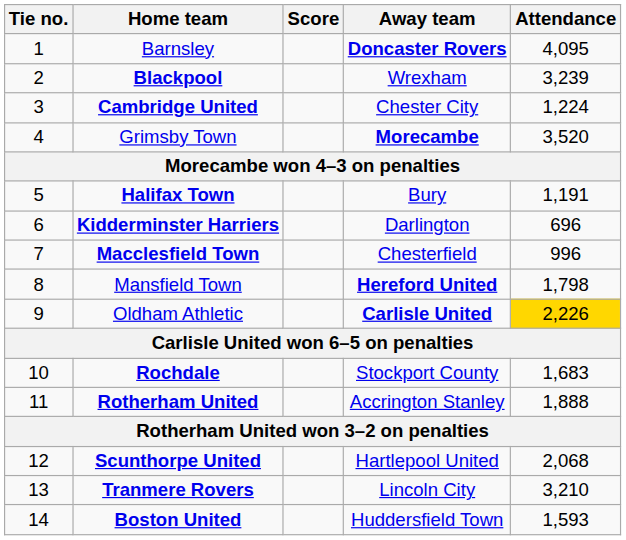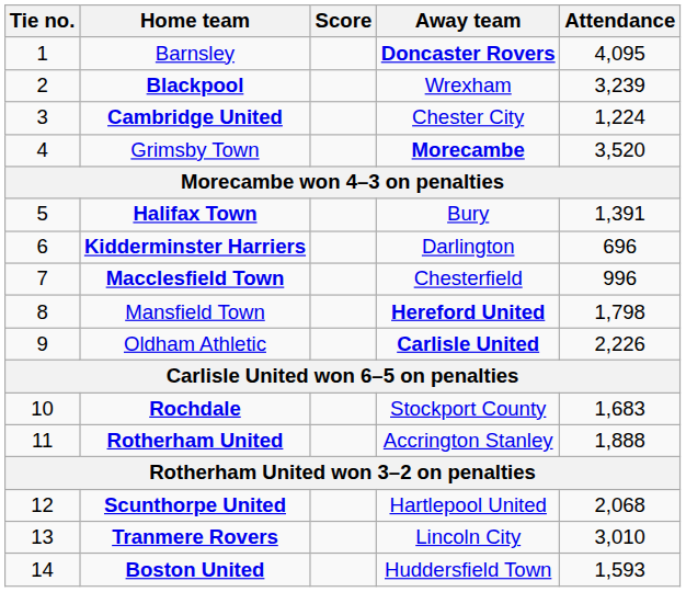 <table class="wikitable" style="text-align: center">
 <tr>
 <th>Tie no.</th>
 <th>Home team</th>
 <th>Score</th>
 <th>Away team</th>
 <th>Attendance</th>
 </tr>
 <tr>
 <td>1</td>
 <td><a href='#'>Barnsley</a></td>
 <td></td>
 <td><strong><a href='#'>Doncaster Rovers</a></strong></td>
 <td>4,095</td>
 </tr>
 <tr>
 <td>2</td>
 <td><strong><a href='#'>Blackpool</a></strong></td>
 <td></td>
 <td><a href='#'>Wrexham</a></td>
 <td>3,239</td>
 </tr>
 <tr>
 <td>3</td>
 <td><strong><a href='#'>Cambridge United</a></strong></td>
 <td></td>
 <td><a href='#'>Chester City</a></td>
 <td>1,224</td>
 </tr>
 <tr>
 <td>4</td>
 <td><a href='#'>Grimsby Town</a></td>
 <td></td>
 <td><strong><a href='#'>Morecambe</a></strong></td>
 <td>3,520</td>
 </tr>
 <tr>
 <th colspan=5>Morecambe won 4–3 on penalties</th>
 </tr>
 <tr>
 <td>5</td>
 <td><strong><a href='#'>Halifax Town</a></strong></td>
 <td></td>
 <td><a href='#'>Bury</a></td>
-<td>1,191</td>
+<td>1,391</td>
 </tr>
 <tr>
 <td>6</td>
 <td><strong><a href='#'>Kidderminster Harriers</a></strong></td>
 <td></td>
 <td><a href='#'>Darlington</a></td>
 <td>696</td>
 </tr>
 <tr>
 <td>7</td>
 <td><strong><a href='#'>Macclesfield Town</a></strong></td>
 <td></td>
 <td><a href='#'>Chesterfield</a></td>
 <td>996</td>
 </tr>
 <tr>
 <td>8</td>
 <td><a href='#'>Mansfield Town</a></td>
 <td></td>
 <td><strong><a href='#'>Hereford United</a></strong></td>
 <td>1,798</td>
 </tr>
 <tr>
 <td>9</td>
 <td><a href='#'>Oldham Athletic</a></td>
 <td></td>
 <td><strong><a href='#'>Carlisle United</a></strong></td>
-<td style="background: gold;">2,226</td>
+<td>2,226</td>
 </tr>
 <tr>
 <th colspan=5>Carlisle United won 6–5 on penalties</th>
 </tr>
 <tr>
 <td>10</td>
 <td><strong><a href='#'>Rochdale</a></strong></td>
 <td></td>
 <td><a href='#'>Stockport County</a></td>
 <td>1,683</td>
 </tr>
 <tr>
 <td>11</td>
 <td><strong><a href='#'>Rotherham United</a></strong></td>
 <td></td>
 <td><a href='#'>Accrington Stanley</a></td>
 <td>1,888</td>
 </tr>
 <tr>
 <th colspan=5>Rotherham United won 3–2 on penalties</th>
 </tr>
 <tr>
 <td>12</td>
 <td><strong><a href='#'>Scunthorpe United</a></strong></td>
 <td></td>
 <td><a href='#'>Hartlepool United</a></td>
 <td>2,068</td>
 </tr>
 <tr>
 <td>13</td>
 <td><strong><a href='#'>Tranmere Rovers</a></strong></td>
 <td></td>
 <td><a href='#'>Lincoln City</a></td>
-<td>3,210</td>
+<td>3,010</td>
 </tr>
 <tr>
 <td>14</td>
 <td><strong><a href='#'>Boston United</a></strong></td>
 <td></td>
 <td><a href='#'>Huddersfield Town</a></td>
 <td>1,593</td>
 </tr>
 </table>
